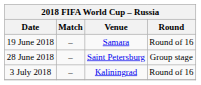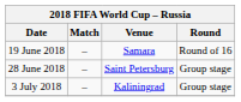 <table class="wikitable" style="margin:1em auto 1em auto; text-align:center; font-size:small;">
 <tr>
 <th colspan="4">2018 FIFA World Cup – Russia</th>
 </tr>
 <tr>
 <th>Date</th>
 <th>Match</th>
 <th>Venue</th>
 <th>Round</th>
 </tr>
 <tr>
 <td>19 June 2018</td>
 <td> – </td>
 <td><a href='#'>Samara</a></td>
 <td>Round of 16</td>
 </tr>
 <tr>
 <td>28 June 2018</td>
 <td> – </td>
 <td><a href='#'>Saint Petersburg</a></td>
 <td>Group stage</td>
 </tr>
 <tr>
 <td>3 July 2018</td>
 <td> – </td>
 <td><a href='#'>Kaliningrad</a></td>
-<td>Round of 16</td>
+<td>Group stage</td>
 </tr>
 <tr>
 </tr>
 </table>
